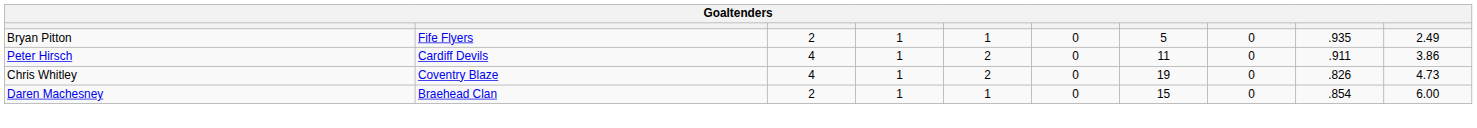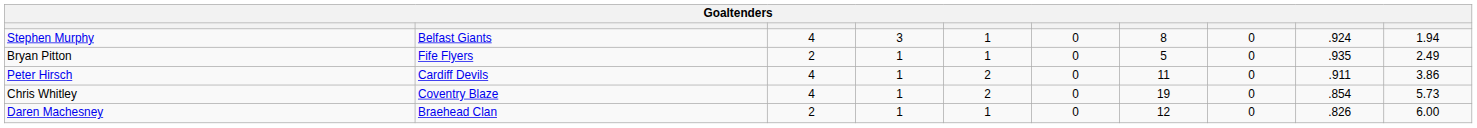 <table class="wikitable collapsible" style="width: 100%">
 <tr>
 <th colspan=10>Goaltenders</th>
 </tr>
 <tr>
 <th width="28%"></th>
 <th width="24%"></th>
 <th width="6%"></th>
 <th width="6%"></th>
 <th width="6%"></th>
 <th width="6%"></th>
 <th width="6%"></th>
 <th width="6%"></th>
 <th width="6%"></th>
 <th width="6%"></th>
+</tr>
+<tr align=center>
+<td align=left> <a href='#'>Stephen Murphy</a></td>
+<td align=left><a href='#'>Belfast Giants</a></td>
+<td>4</td>
+<td>3</td>
+<td>1</td>
+<td>0</td>
+<td>8</td>
+<td>0</td>
+<td>.924</td>
+<td>1.94</td>
 </tr>
 <tr align=center>
 <td align=left> Bryan Pitton</td>
 <td align=left><a href='#'>Fife Flyers</a></td>
 <td>2</td>
 <td>1</td>
 <td>1</td>
 <td>0</td>
 <td>5</td>
 <td>0</td>
 <td>.935</td>
 <td>2.49</td>
 </tr>
 <tr align=center>
 <td align=left> <a href='#'>Peter Hirsch</a></td>
 <td align=left><a href='#'>Cardiff Devils</a></td>
 <td>4</td>
 <td>1</td>
 <td>2</td>
 <td>0</td>
 <td>11</td>
 <td>0</td>
 <td>.911</td>
 <td>3.86</td>
 </tr>
 <tr align=center>
 <td align=left> Chris Whitley</td>
 <td align=left><a href='#'>Coventry Blaze</a></td>
 <td>4</td>
 <td>1</td>
 <td>2</td>
 <td>0</td>
 <td>19</td>
 <td>0</td>
-<td>.826</td>
-<td>4.73</td>
+<td>.854</td>
+<td>5.73</td>
 </tr>
 <tr align=center>
 <td align=left> <a href='#'>Daren Machesney</a></td>
 <td align=left><a href='#'>Braehead Clan</a></td>
 <td>2</td>
 <td>1</td>
 <td>1</td>
 <td>0</td>
-<td>15</td>
+<td>12</td>
 <td>0</td>
-<td>.854</td>
+<td>.826</td>
 <td>6.00</td>
 </tr>
 </table>
